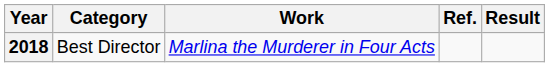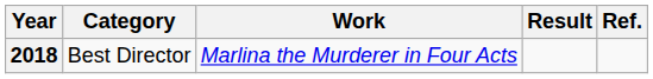 <table class="wikitable plainrowheaders sortable">
 <tr>
 <th>Year</th>
 <th>Category</th>
 <th>Work</th>
+<th>Result</th>
 <th class="unsortable">Ref.</th>
-<th>Result</th>
 </tr>
 <tr>
 <th>2018</th>
 <td>Best Director</td>
 <td><em><a href='#'>Marlina the Murderer in Four Acts</a></em></td>
 <td></td>
 <td></td>
 </tr>
 </table>
